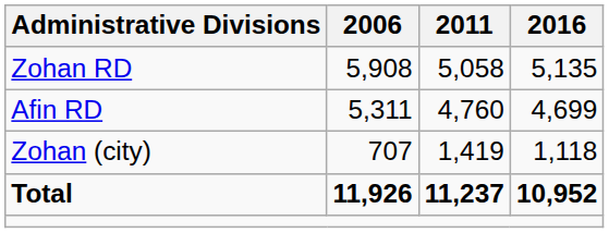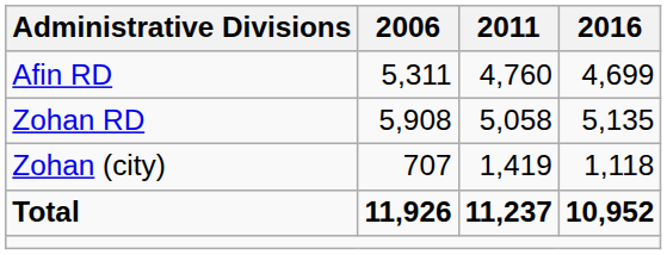 <table class="wikitable">
 <tr>
 <th>Administrative Divisions</th>
 <th>2006</th>
 <th>2011</th>
 <th>2016</th>
 </tr>
 <tr>
+<td><a href='#'>Afin RD</a></td>
+<td style="text-align: right;">5,311</td>
+<td style="text-align: right;">4,760</td>
+<td style="text-align: right;">4,699</td>
+</tr>
+<tr>
 <td><a href='#'>Zohan RD</a></td>
 <td style="text-align: right;">5,908</td>
 <td style="text-align: right;">5,058</td>
 <td style="text-align: right;">5,135</td>
-</tr>
-<tr>
-<td><a href='#'>Afin RD</a></td>
-<td style="text-align: right;">5,311</td>
-<td style="text-align: right;">4,760</td>
-<td style="text-align: right;">4,699</td>
 </tr>
 <tr>
 <td><a href='#'>Zohan</a> (city)</td>
 <td style="text-align: right;">707</td>
 <td style="text-align: right;">1,419</td>
 <td style="text-align: right;">1,118</td>
 </tr>
 <tr>
 <td><strong>Total</strong></td>
 <td style="text-align: right;"><strong>11,926</strong></td>
 <td style="text-align: right;"><strong>11,237</strong></td>
 <td style="text-align: right;"><strong>10,952</strong></td>
 </tr>
 <tr>
 <td colspan=4></td>
 </tr>
 </table>
